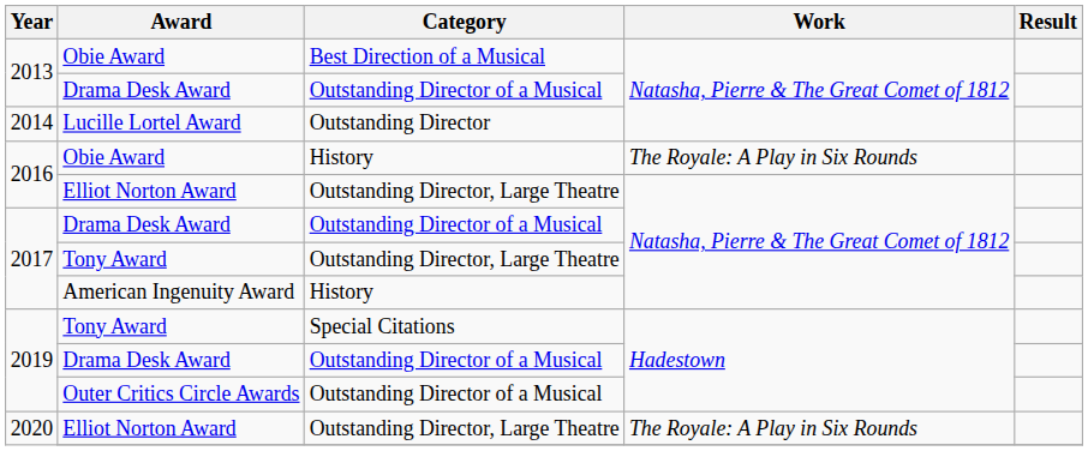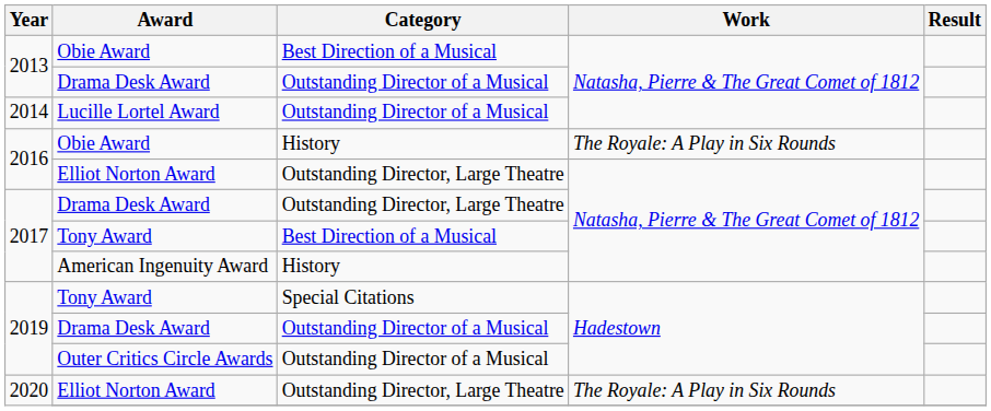 <table class="wikitable">
 <tr>
 <th>Year</th>
 <th>Award</th>
 <th>Category</th>
 <th>Work</th>
 <th>Result</th>
 </tr>
 <tr>
 <td rowspan="2">2013</td>
 <td><a href='#'>Obie Award</a></td>
 <td><a href='#'>Best Direction of a Musical</a></td>
 <td rowspan="3"><em><a href='#'>Natasha, Pierre & The Great Comet of 1812</a></em></td>
 <td></td>
 </tr>
 <tr>
 <td><a href='#'>Drama Desk Award</a></td>
 <td><a href='#'>Outstanding Director of a Musical</a></td>
 <td></td>
 </tr>
 <tr>
 <td>2014</td>
 <td><a href='#'>Lucille Lortel Award</a></td>
-<td>Outstanding Director</td>
+<td><a href='#'>Outstanding Director of a Musical</a></td>
 <td></td>
 </tr>
 <tr>
 <td rowspan="2">2016</td>
 <td><a href='#'>Obie Award</a></td>
 <td>History</td>
 <td><em>The Royale: A Play in Six Rounds</em></td>
 <td></td>
 </tr>
 <tr>
 <td><a href='#'>Elliot Norton Award</a></td>
 <td>Outstanding Director, Large Theatre</td>
 <td rowspan="4"><em><a href='#'>Natasha, Pierre & The Great Comet of 1812</a></em></td>
 <td></td>
 </tr>
 <tr>
 <td rowspan="3">2017</td>
 <td><a href='#'>Drama Desk Award</a></td>
-<td><a href='#'>Outstanding Director of a Musical</a></td>
+<td>Outstanding Director, Large Theatre</td>
 <td></td>
 </tr>
 <tr>
 <td><a href='#'>Tony Award</a></td>
-<td>Outstanding Director, Large Theatre</td>
+<td><a href='#'>Best Direction of a Musical</a></td>
 <td></td>
 </tr>
 <tr>
 <td>American Ingenuity Award</td>
 <td>History</td>
 <td></td>
 </tr>
 <tr>
 <td rowspan="3">2019</td>
 <td><a href='#'>Tony Award</a></td>
 <td>Special Citations</td>
 <td rowspan="3"><em><a href='#'>Hadestown</a></em></td>
 <td></td>
 </tr>
 <tr>
 <td><a href='#'>Drama Desk Award</a></td>
 <td><a href='#'>Outstanding Director of a Musical</a></td>
 <td></td>
 </tr>
 <tr>
 <td><a href='#'>Outer Critics Circle Awards</a></td>
 <td>Outstanding Director of a Musical</td>
 <td></td>
 </tr>
 <tr>
 <td rowspan="2">2020</td>
 <td><a href='#'>Elliot Norton Award</a></td>
 <td>Outstanding Director, Large Theatre</td>
 <td><em>The Royale: A Play in Six Rounds</em></td>
 <td></td>
 </tr>
 <tr>
 </tr>
 </table>
